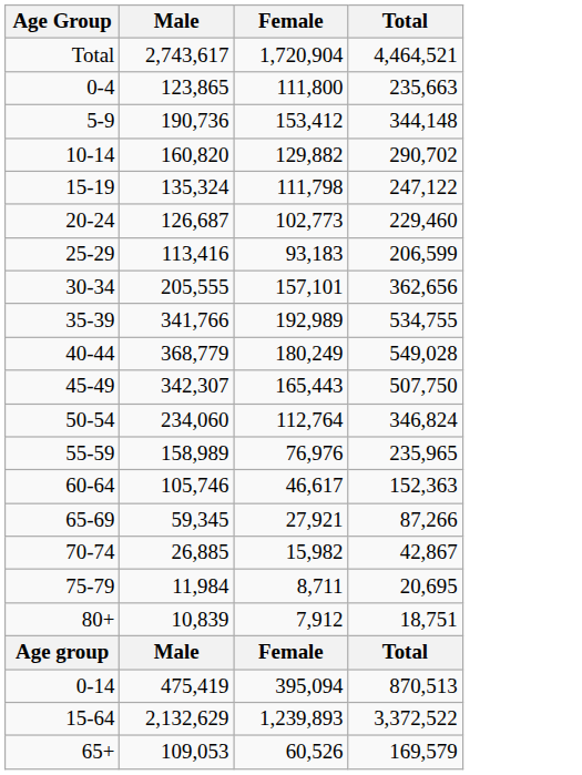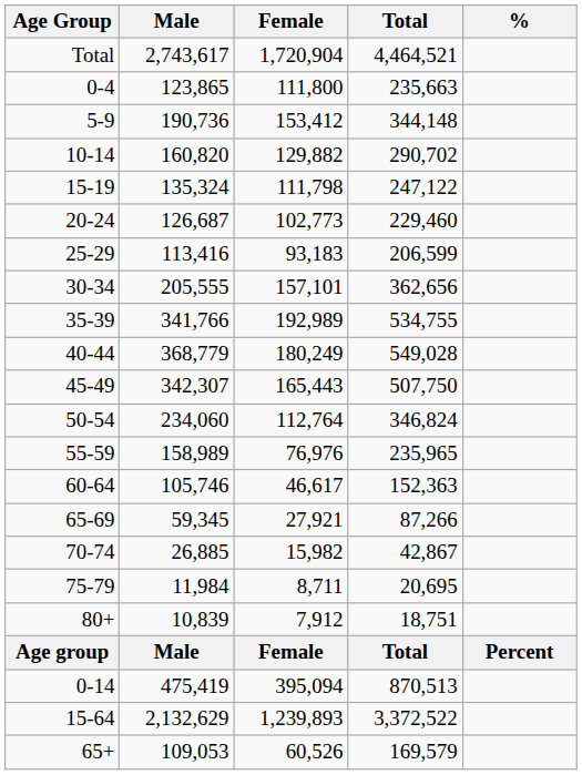 <table class="wikitable">
 <tr>
 <th width="80">Age Group</th>
 <th width="80">Male</th>
 <th width="80">Female</th>
 <th width="80">Total</th>
+<th width="80">%</th>
 </tr>
 <tr>
 <td align="right">Total</td>
 <td align="right">2,743,617</td>
 <td align="right">1,720,904</td>
 <td align="right">4,464,521</td>
+<td></td>
 </tr>
 <tr>
 <td align="right">0-4</td>
 <td align="right">123,865</td>
 <td align="right">111,800</td>
 <td align="right">235,663</td>
+<td></td>
 </tr>
 <tr>
 <td align="right">5-9</td>
 <td align="right">190,736</td>
 <td align="right">153,412</td>
 <td align="right">344,148</td>
+<td></td>
 </tr>
 <tr>
 <td align="right">10-14</td>
 <td align="right">160,820</td>
 <td align="right">129,882</td>
 <td align="right">290,702</td>
+<td></td>
 </tr>
 <tr>
 <td align="right">15-19</td>
 <td align="right">135,324</td>
 <td align="right">111,798</td>
 <td align="right">247,122</td>
+<td></td>
 </tr>
 <tr>
 <td align="right">20-24</td>
 <td align="right">126,687</td>
 <td align="right">102,773</td>
 <td align="right">229,460</td>
+<td></td>
 </tr>
 <tr>
 <td align="right">25-29</td>
 <td align="right">113,416</td>
 <td align="right">93,183</td>
 <td align="right">206,599</td>
+<td></td>
 </tr>
 <tr>
 <td align="right">30-34</td>
 <td align="right">205,555</td>
 <td align="right">157,101</td>
 <td align="right">362,656</td>
+<td></td>
 </tr>
 <tr>
 <td align="right">35-39</td>
 <td align="right">341,766</td>
 <td align="right">192,989</td>
 <td align="right">534,755</td>
+<td></td>
 </tr>
 <tr>
 <td align="right">40-44</td>
 <td align="right">368,779</td>
 <td align="right">180,249</td>
 <td align="right">549,028</td>
+<td></td>
 </tr>
 <tr>
 <td align="right">45-49</td>
 <td align="right">342,307</td>
 <td align="right">165,443</td>
 <td align="right">507,750</td>
+<td></td>
 </tr>
 <tr>
 <td align="right">50-54</td>
 <td align="right">234,060</td>
 <td align="right">112,764</td>
 <td align="right">346,824</td>
+<td></td>
 </tr>
 <tr>
 <td align="right">55-59</td>
 <td align="right">158,989</td>
 <td align="right">76,976</td>
 <td align="right">235,965</td>
+<td></td>
 </tr>
 <tr>
 <td align="right">60-64</td>
 <td align="right">105,746</td>
 <td align="right">46,617</td>
 <td align="right">152,363</td>
+<td></td>
 </tr>
 <tr>
 <td align="right">65-69</td>
 <td align="right">59,345</td>
 <td align="right">27,921</td>
 <td align="right">87,266</td>
+<td></td>
 </tr>
 <tr>
 <td align="right">70-74</td>
 <td align="right">26,885</td>
 <td align="right">15,982</td>
 <td align="right">42,867</td>
+<td></td>
 </tr>
 <tr>
 <td align="right">75-79</td>
 <td align="right">11,984</td>
 <td align="right">8,711</td>
 <td align="right">20,695</td>
+<td></td>
 </tr>
 <tr>
 <td align="right">80+</td>
 <td align="right">10,839</td>
 <td align="right">7,912</td>
 <td align="right">18,751</td>
+<td></td>
 </tr>
 <tr>
 <th width="50">Age group</th>
 <th width="80">Male</th>
 <th width="80">Female</th>
 <th width="80">Total</th>
+<th width="50">Percent</th>
 </tr>
 <tr>
 <td align="right">0-14</td>
 <td align="right">475,419</td>
 <td align="right">395,094</td>
 <td align="right">870,513</td>
+<td></td>
 </tr>
 <tr>
 <td align="right">15-64</td>
 <td align="right">2,132,629</td>
 <td align="right">1,239,893</td>
 <td align="right">3,372,522</td>
+<td></td>
 </tr>
 <tr>
 <td align="right">65+</td>
 <td align="right">109,053</td>
 <td align="right">60,526</td>
 <td align="right">169,579</td>
+<td></td>
 </tr>
 </table>
